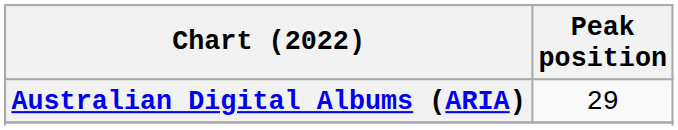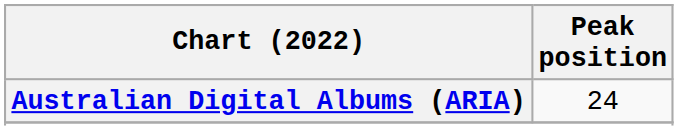 <table class="wikitable sortable plainrowheaders" style="text-align:center">
 <tr>
 <th scope="col">Chart (2022)</th>
 <th scope="col">Peak<br>position</th>
 </tr>
 <tr>
 <th scope="row"><a href='#'>Australian Digital Albums</a> (<a href='#'>ARIA</a>)</th>
-<td>29</td>
+<td>24</td>
 </tr>
 <tr>
 </tr>
 <tr>
 </tr>
 <tr>
 </tr>
 <tr>
 </tr>
 </table>
